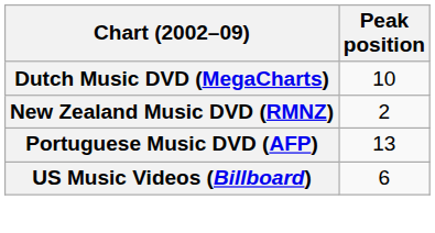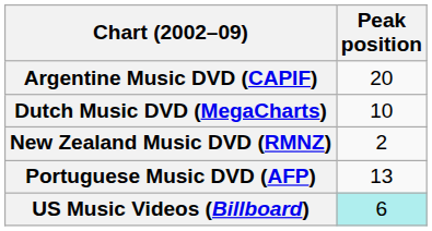 <table class="wikitable sortable plainrowheaders" style="text-align:center">
 <tr>
 <th scope="col">Chart (2002–09)</th>
 <th scope="col">Peak<br>position</th>
+</tr>
+<tr>
+<th scope="row">Argentine Music DVD (<a href='#'>CAPIF</a>)</th>
+<td>20</td>
 </tr>
 <tr>
 <th scope="row">Dutch Music DVD (<a href='#'>MegaCharts</a>)</th>
 <td>10</td>
 </tr>
 <tr>
 <th scope="row">New Zealand Music DVD (<a href='#'>RMNZ</a>)</th>
 <td>2</td>
 </tr>
 <tr>
 <th scope="row">Portuguese Music DVD (<a href='#'>AFP</a>)</th>
 <td>13</td>
 </tr>
 <tr>
 <th scope="row">US Music Videos (<a href='#'><em>Billboard</em></a>)</th>
-<td>6</td>
+<td style="background: paleturquoise;">6</td>
 </tr>
 </table>
